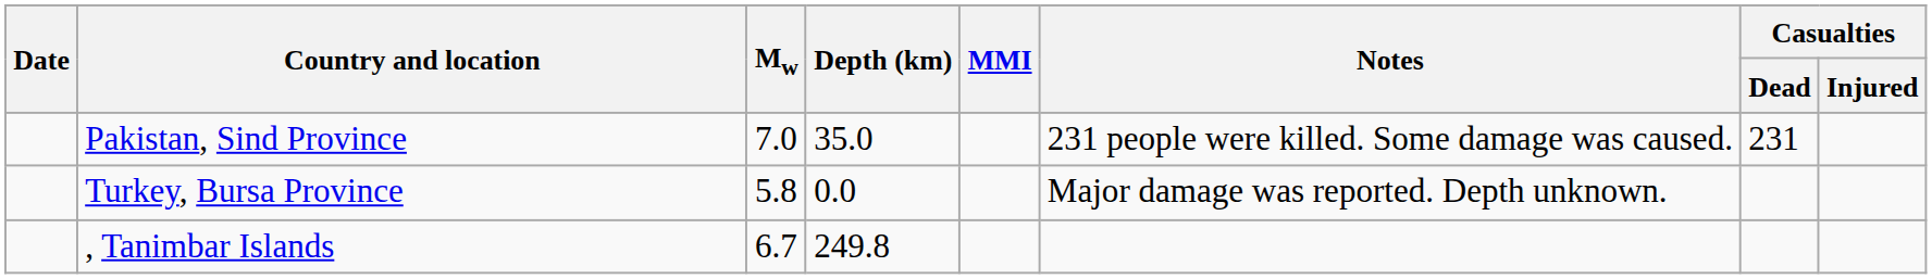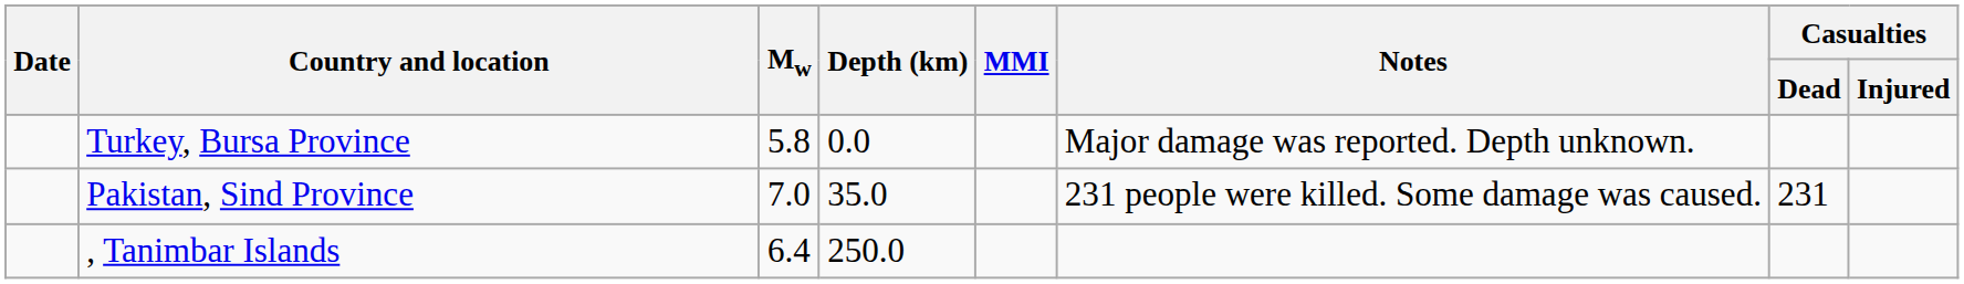 <table class="wikitable sortable sort-under" style="border:1px black; margin-left:1em;">
 <tr>
 <th rowspan="2"><small>Date</small></th>
 <th rowspan="2" style="width: 310px"><small>Country and location</small></th>
 <th rowspan="2"><small>M<sub>w</sub></small></th>
 <th rowspan="2"><small>Depth (km)</small></th>
 <th rowspan="2"><small><a href='#'>MMI</a></small></th>
 <th rowspan="2" class="unsortable"><small>Notes</small></th>
 <th colspan="2"><small>Casualties</small></th>
 </tr>
 <tr>
 <th><small>Dead</small></th>
 <th><small>Injured</small></th>
 </tr>
 <tr>
 <td></td>
+<td> <a href='#'>Turkey</a>, <a href='#'>Bursa Province</a></td>
+<td>5.8</td>
+<td>0.0</td>
+<td></td>
+<td>Major damage was reported. Depth unknown.</td>
+<td></td>
+<td></td>
+</tr>
+<tr>
+<td></td>
 <td> <a href='#'>Pakistan</a>, <a href='#'>Sind Province</a></td>
 <td>7.0</td>
 <td>35.0</td>
 <td></td>
 <td>231 people were killed. Some damage was caused.</td>
 <td>231</td>
 <td></td>
 </tr>
 <tr>
 <td></td>
-<td> <a href='#'>Turkey</a>, <a href='#'>Bursa Province</a></td>
-<td>5.8</td>
-<td>0.0</td>
-<td></td>
-<td>Major damage was reported. Depth unknown.</td>
-<td></td>
-<td></td>
-</tr>
-<tr>
-<td></td>
 <td>, <a href='#'>Tanimbar Islands</a></td>
-<td>6.7</td>
-<td>249.8</td>
+<td>6.4</td>
+<td>250.0</td>
 <td></td>
 <td></td>
 <td></td>
 <td></td>
 </tr>
 </table>
